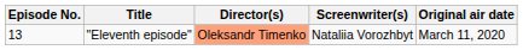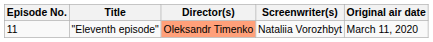 <table class="wikitable">
 <tr>
 <th>Episode No.</th>
 <th>Title</th>
 <th>Director(s)</th>
 <th>Screenwriter(s)</th>
 <th>Original air date</th>
 </tr>
 <tr>
-<td>13</td>
+<td>11</td>
 <td>"Eleventh episode"</td>
 <td style="background: lightsalmon;">Oleksandr Timenko</td>
 <td>Nataliia Vorozhbyt</td>
 <td>March 11, 2020</td>
 </tr>
 </table>
